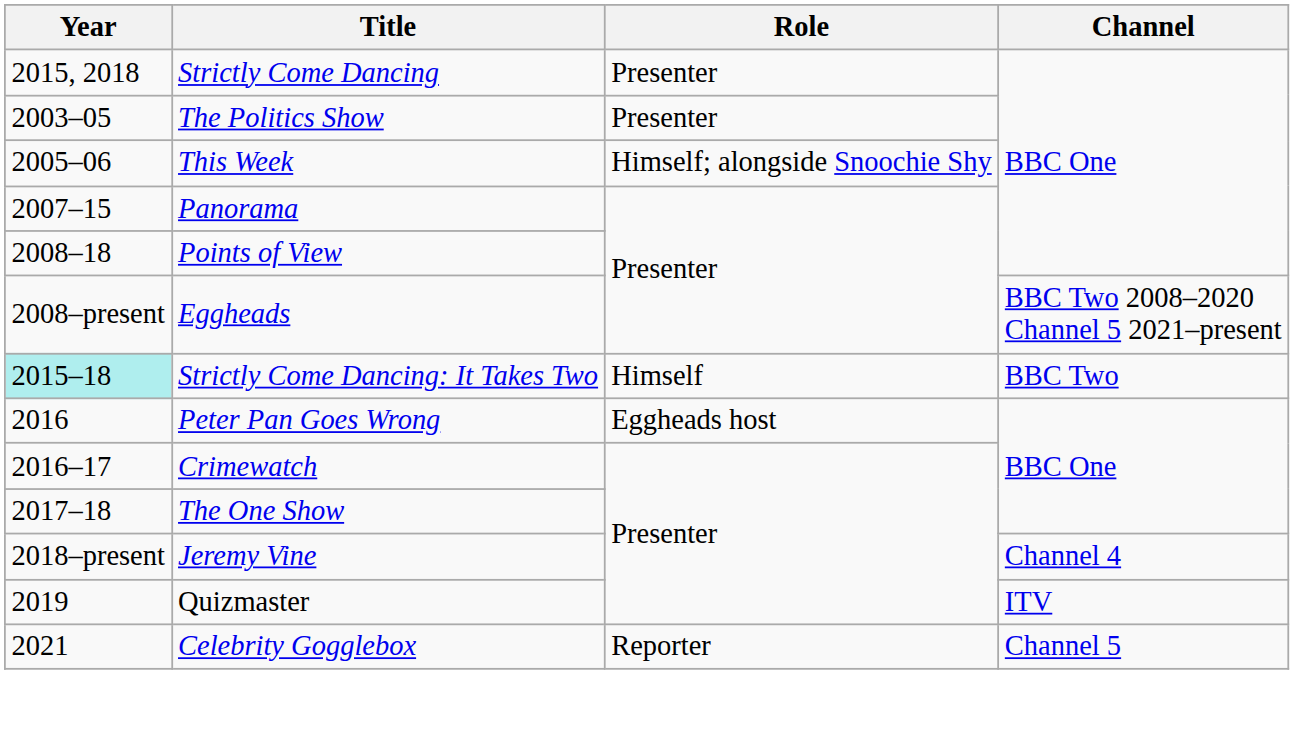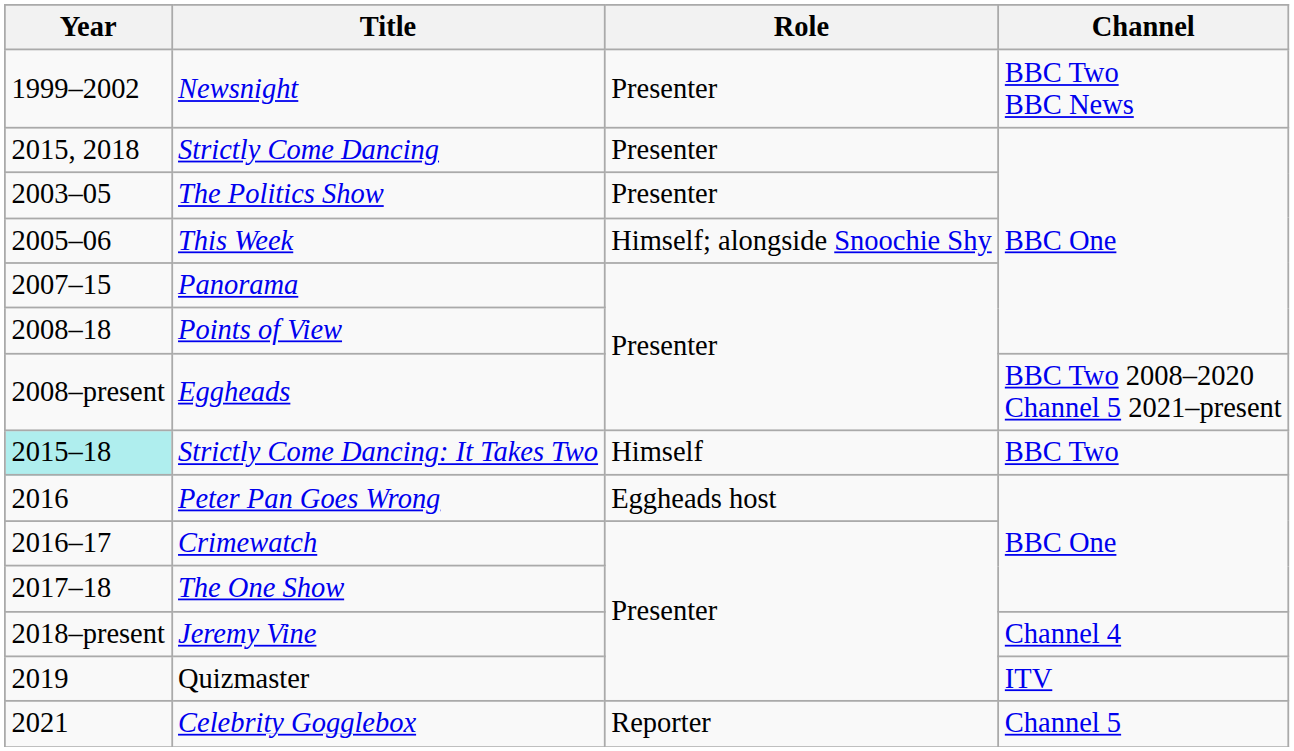 <table class="wikitable">
 <tr>
 <th>Year</th>
 <th>Title</th>
 <th>Role</th>
 <th>Channel</th>
+</tr>
+<tr>
+<td>1999–2002</td>
+<td><em><a href='#'>Newsnight</a></em></td>
+<td>Presenter</td>
+<td><a href='#'>BBC Two</a><br><a href='#'>BBC News</a></td>
 </tr>
 <tr>
 <td>2015, 2018</td>
 <td><em><a href='#'>Strictly Come Dancing</a></em></td>
 <td>Presenter</td>
 <td rowspan="5"><a href='#'>BBC One</a></td>
 </tr>
 <tr>
 <td>2003–05</td>
 <td><a href='#'><em>The Politics Show</em></a></td>
 <td>Presenter</td>
 </tr>
 <tr>
 <td>2005–06</td>
 <td><em><a href='#'>This Week</a></em></td>
 <td>Himself; alongside <a href='#'>Snoochie Shy</a></td>
 </tr>
 <tr>
 <td>2007–15</td>
 <td><a href='#'><em>Panorama</em></a></td>
 <td rowspan="3">Presenter</td>
 </tr>
 <tr>
 <td>2008–18</td>
 <td><a href='#'><em>Points of View</em></a></td>
 </tr>
 <tr>
 <td>2008–present</td>
 <td><a href='#'><em>Eggheads</em></a></td>
 <td><a href='#'>BBC Two</a> 2008–2020<br><a href='#'>Channel 5</a> 2021–present</td>
 </tr>
 <tr>
 <td style="background: paleturquoise;">2015–18</td>
 <td><em><a href='#'>Strictly Come Dancing: It Takes Two</a></em></td>
 <td>Himself</td>
 <td><a href='#'>BBC Two</a></td>
 </tr>
 <tr>
 <td>2016</td>
 <td><a href='#'><em>Peter Pan Goes Wrong</em></a></td>
 <td>Eggheads host</td>
 <td rowspan="3"><a href='#'>BBC One</a></td>
 </tr>
 <tr>
 <td>2016–17</td>
 <td><em><a href='#'>Crimewatch</a></em></td>
 <td rowspan="4">Presenter</td>
 </tr>
 <tr>
 <td>2017–18</td>
 <td><em><a href='#'>The One Show</a></em></td>
 </tr>
 <tr>
 <td>2018–present</td>
 <td><a href='#'><em>Jeremy Vine</em></a></td>
 <td><a href='#'>Channel 4</a></td>
 </tr>
 <tr>
 <td>2019</td>
 <td>Quizmaster</td>
 <td><a href='#'>ITV</a></td>
 </tr>
 <tr>
 <td>2021</td>
 <td><em><a href='#'>Celebrity Gogglebox</a></em></td>
 <td>Reporter</td>
 <td><a href='#'>Channel 5</a></td>
 </tr>
 </table>
